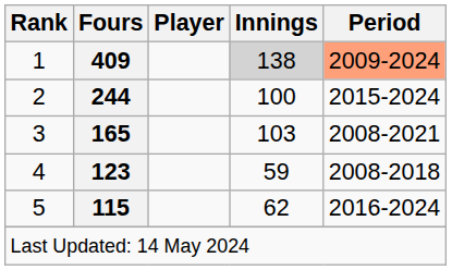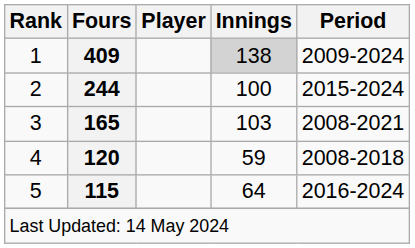 <table class="wikitable plainrowheaders sortable">
 <tr>
 <th scope=col>Rank</th>
 <th scope=col>Fours</th>
 <th scope=col>Player</th>
 <th scope=col>Innings</th>
 <th scope=col>Period</th>
 </tr>
 <tr>
 <td align=center>1</td>
 <th scope=row style=text-align:center;>409</th>
 <td></td>
 <td align=center style="background: lightgrey;">138</td>
-<td style="background: lightsalmon;">2009-2024</td>
+<td>2009-2024</td>
 </tr>
 <tr>
 <td align=center>2</td>
 <th scope=row style=text-align:center;>244</th>
 <td></td>
 <td align=center>100</td>
 <td>2015-2024</td>
 </tr>
 <tr>
 <td align=center>3</td>
 <th scope=row style=text-align:center;>165</th>
 <td></td>
 <td align=center>103</td>
 <td>2008-2021</td>
 </tr>
 <tr>
 <td align=center>4</td>
-<th scope=row style=text-align:center;>123</th>
+<th scope=row style=text-align:center;>120</th>
 <td></td>
 <td align=center>59</td>
 <td>2008-2018</td>
 </tr>
 <tr>
 <td align=center>5</td>
 <th scope=row style=text-align:center;>115</th>
 <td></td>
-<td align=center>62</td>
+<td align=center>64</td>
 <td>2016-2024</td>
 </tr>
 <tr>
 </tr>
 <tr class=sortbottom>
 <td colspan=6><small>Last Updated: 14 May 2024</small></td>
 </tr>
 </table>
